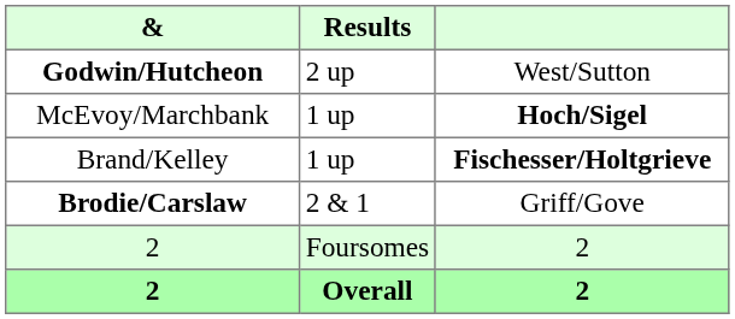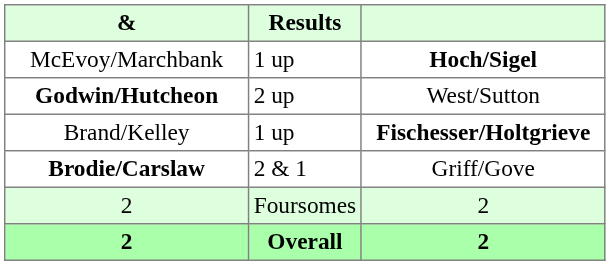 <table border="1" cellpadding="3" style="border-collapse:collapse; text-align:center;">
 <tr style="background:#ddffdd;">
 <th width=160> & </th>
 <th>Results</th>
 <th width=160></th>
 </tr>
 <tr>
+<td>McEvoy/Marchbank</td>
+<td align=left> 1 up</td>
+<td><strong>Hoch/Sigel</strong></td>
+</tr>
+<tr>
 <td><strong>Godwin/Hutcheon</strong></td>
 <td align=left> 2 up</td>
 <td>West/Sutton</td>
-</tr>
-<tr>
-<td>McEvoy/Marchbank</td>
-<td align=left> 1 up</td>
-<td><strong>Hoch/Sigel</strong></td>
 </tr>
 <tr>
 <td>Brand/Kelley</td>
 <td align=left> 1 up</td>
 <td><strong>Fischesser/Holtgrieve</strong></td>
 </tr>
 <tr>
 <td><strong>Brodie/Carslaw</strong></td>
 <td align=left> 2 & 1</td>
 <td>Griff/Gove</td>
 </tr>
 <tr style="background:#ddffdd;">
 <td>2</td>
 <td>Foursomes</td>
 <td>2</td>
 </tr>
 <tr style="background:#aaffaa;">
 <th>2</th>
 <th>Overall</th>
 <th>2</th>
 </tr>
 </table>
